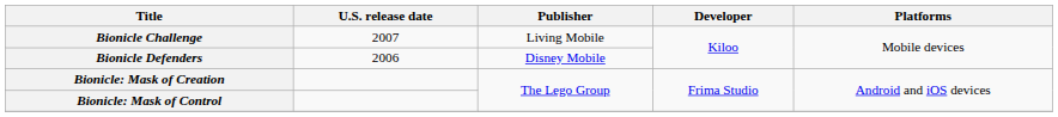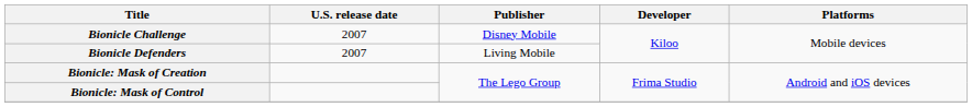 <table class="wikitable plainrowheaders" style="text-align: center; width: 99%;">
 <tr>
 <th scope="col">Title</th>
 <th scope="col">U.S. release date</th>
 <th scope="col">Publisher</th>
 <th scope="col">Developer</th>
 <th scope="col">Platforms</th>
 </tr>
 <tr>
 <th scope="row"><em>Bionicle Challenge</em></th>
 <td>2007</td>
-<td>Living Mobile</td>
+<td><a href='#'>Disney Mobile</a></td>
 <td rowspan="2"><a href='#'>Kiloo</a></td>
 <td rowspan="2">Mobile devices</td>
 </tr>
 <tr>
 <th scope="row"><em>Bionicle Defenders</em></th>
-<td>2006</td>
-<td><a href='#'>Disney Mobile</a></td>
+<td>2007</td>
+<td>Living Mobile</td>
 </tr>
 <tr>
 <th scope="row"><em>Bionicle: Mask of Creation</em></th>
 <td></td>
 <td rowspan="2"><a href='#'>The Lego Group</a></td>
 <td rowspan="2"><a href='#'>Frima Studio</a></td>
 <td rowspan="2"><a href='#'>Android</a> and <a href='#'>iOS</a> devices</td>
 </tr>
 <tr>
 <th scope="row"><em>Bionicle: Mask of Control</em></th>
 <td></td>
 </tr>
 <tr>
 </tr>
 </table>
